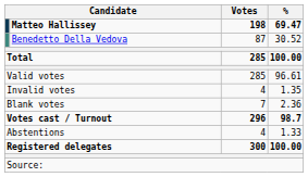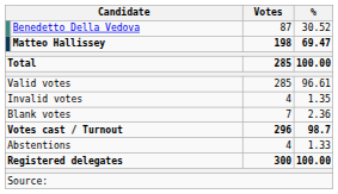 <table class="wikitable" style="text-align:right; font-size:95%;">
 <tr>
 <th colspan="2" width="300">Candidate</th>
 <th width="60">Votes</th>
 <th width="40">%</th>
 </tr>
 <tr>
+<td width="1" bgcolor=#3C887E></td>
+<td align="left"><a href='#'>Benedetto Della Vedova</a></td>
+<td>87</td>
+<td>30.52</td>
+</tr>
+<tr>
 <td width="1" bgcolor=#0B3954></td>
 <td align="left"><strong>Matteo Hallissey</strong></td>
 <td><strong>198</strong></td>
 <td><strong>69.47</strong></td>
-</tr>
-<tr>
-<td width="1" bgcolor=#3C887E></td>
-<td align="left"><a href='#'>Benedetto Della Vedova</a></td>
-<td>87</td>
-<td>30.52</td>
 </tr>
 <tr>
 <th colspan="4"></th>
 </tr>
 <tr style="font-weight:bold;">
 <td align="left" colspan="2">Total</td>
 <td>285</td>
 <td>100.00</td>
 </tr>
 <tr>
 <th colspan="4"></th>
 </tr>
 <tr>
 <td colspan="2" align=left>Valid votes</td>
 <td align="right">285</td>
 <td align="right">96.61</td>
 </tr>
 <tr>
 <td colspan="2" align=left>Invalid votes</td>
 <td align="right">4</td>
 <td align="right">1.35</td>
 </tr>
 <tr>
 <td colspan="2" align=left>Blank votes</td>
 <td align="right">7</td>
 <td align="right">2.36</td>
 </tr>
 <tr>
 <td colspan="2" align="left"><strong>Votes cast / Turnout</strong></td>
 <td align="right"><strong>296</strong></td>
 <td align="right"><strong>98.7</strong></td>
 </tr>
 <tr>
 <td colspan="2" align="left">Abstentions</td>
 <td align="right">4</td>
 <td align="right">1.33</td>
 </tr>
 <tr>
 <td colspan="2" align="left"><strong>Registered delegates</strong></td>
 <td align="right"><strong>300</strong></td>
 <td align="right"><strong>100.00</strong></td>
 </tr>
 <tr>
 <th colspan="4"></th>
 </tr>
 <tr>
 <td colspan="4" align="left">Source: </td>
 </tr>
 </table>
